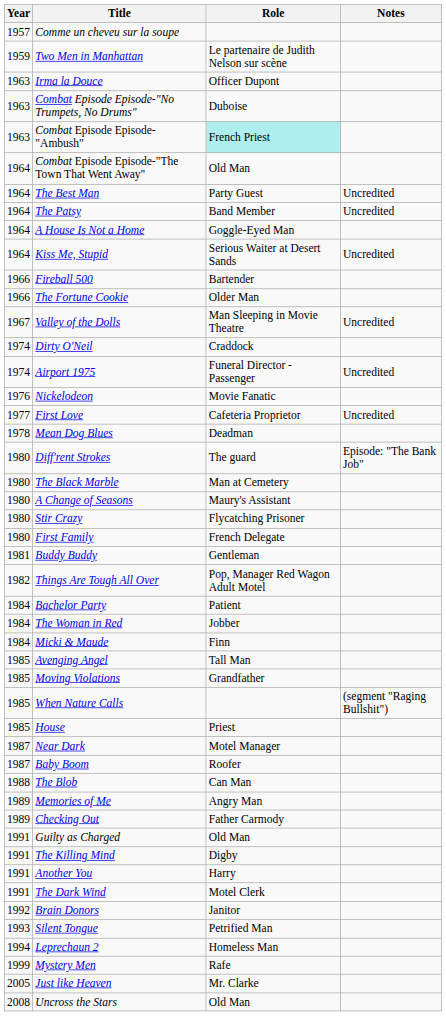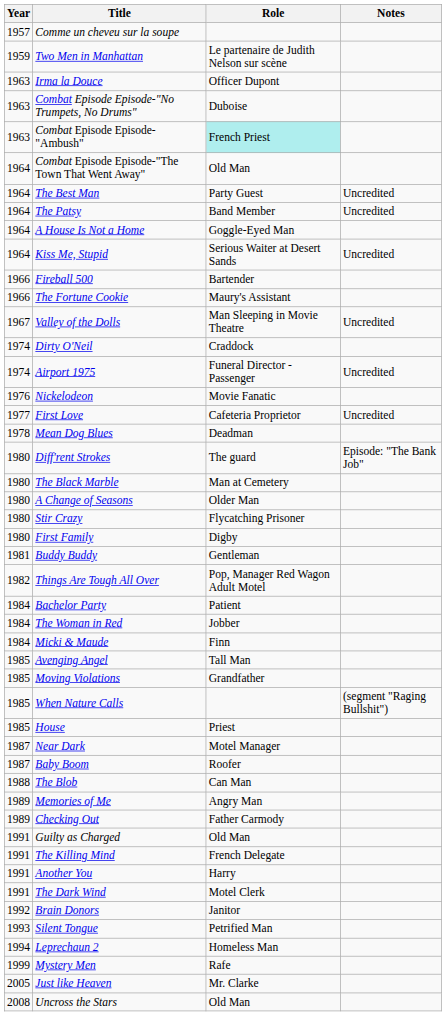 <table class="wikitable">
 <tr>
 <th>Year</th>
 <th>Title</th>
 <th>Role</th>
 <th>Notes</th>
 </tr>
 <tr>
 <td>1957</td>
 <td><em>Comme un cheveu sur la soupe</em></td>
 <td></td>
 <td></td>
 </tr>
 <tr>
 <td>1959</td>
 <td><em><a href='#'>Two Men in Manhattan</a></em></td>
 <td>Le partenaire de Judith Nelson sur scène</td>
 <td></td>
 </tr>
 <tr>
 <td>1963</td>
 <td><em><a href='#'>Irma la Douce</a></em></td>
 <td>Officer Dupont</td>
 <td></td>
 </tr>
 <tr>
 <td>1963</td>
 <td><em><a href='#'>Combat</a> Episode Episode-"No Trumpets, No Drums"</em></td>
 <td>Duboise</td>
 <td></td>
 </tr>
 <tr>
 <td>1963</td>
 <td><em>Combat</em> Episode Episode-"Ambush"</td>
 <td style="background: paleturquoise;">French Priest</td>
 <td></td>
 </tr>
 <tr>
 <td>1964</td>
 <td><em>Combat</em> Episode Episode-"The Town That Went Away"</td>
 <td>Old Man</td>
 <td></td>
 </tr>
 <tr>
 <td>1964</td>
 <td><em><a href='#'>The Best Man</a></em></td>
 <td>Party Guest</td>
 <td>Uncredited</td>
 </tr>
 <tr>
 <td>1964</td>
 <td><em><a href='#'>The Patsy</a></em></td>
 <td>Band Member</td>
 <td>Uncredited</td>
 </tr>
 <tr>
 <td>1964</td>
 <td><em><a href='#'>A House Is Not a Home</a></em></td>
 <td>Goggle-Eyed Man</td>
 <td></td>
 </tr>
 <tr>
 <td>1964</td>
 <td><em><a href='#'>Kiss Me, Stupid</a></em></td>
 <td>Serious Waiter at Desert Sands</td>
 <td>Uncredited</td>
 </tr>
 <tr>
 <td>1966</td>
 <td><em><a href='#'>Fireball 500</a></em></td>
 <td>Bartender</td>
 <td></td>
 </tr>
 <tr>
 <td>1966</td>
 <td><em><a href='#'>The Fortune Cookie</a></em></td>
-<td>Older Man</td>
+<td>Maury's Assistant</td>
 <td></td>
 </tr>
 <tr>
 <td>1967</td>
 <td><em><a href='#'>Valley of the Dolls</a></em></td>
 <td>Man Sleeping in Movie Theatre</td>
 <td>Uncredited</td>
 </tr>
 <tr>
 <td>1974</td>
 <td><em><a href='#'>Dirty O'Neil</a></em></td>
 <td>Craddock</td>
 <td></td>
 </tr>
 <tr>
 <td>1974</td>
 <td><em><a href='#'>Airport 1975</a></em></td>
 <td>Funeral Director - Passenger</td>
 <td>Uncredited</td>
 </tr>
 <tr>
 <td>1976</td>
 <td><em><a href='#'>Nickelodeon</a></em></td>
 <td>Movie Fanatic</td>
 <td></td>
 </tr>
 <tr>
 <td>1977</td>
 <td><em><a href='#'>First Love</a></em></td>
 <td>Cafeteria Proprietor</td>
 <td>Uncredited</td>
 </tr>
 <tr>
 <td>1978</td>
 <td><em><a href='#'>Mean Dog Blues</a></em></td>
 <td>Deadman</td>
 <td></td>
 </tr>
 <tr>
 <td>1980</td>
 <td><em><a href='#'>Diff'rent Strokes</a></em></td>
 <td>The guard</td>
 <td>Episode: "The Bank Job"</td>
 </tr>
 <tr>
 <td>1980</td>
 <td><em><a href='#'>The Black Marble</a></em></td>
 <td>Man at Cemetery</td>
 <td></td>
 </tr>
 <tr>
 <td>1980</td>
 <td><em><a href='#'>A Change of Seasons</a></em></td>
-<td>Maury's Assistant</td>
+<td>Older Man</td>
 <td></td>
 </tr>
 <tr>
 <td>1980</td>
 <td><em><a href='#'>Stir Crazy</a></em></td>
 <td>Flycatching Prisoner</td>
 <td></td>
 </tr>
 <tr>
 <td>1980</td>
 <td><em><a href='#'>First Family</a></em></td>
-<td>French Delegate</td>
+<td>Digby</td>
 <td></td>
 </tr>
 <tr>
 <td>1981</td>
 <td><em><a href='#'>Buddy Buddy</a></em></td>
 <td>Gentleman</td>
 <td></td>
 </tr>
 <tr>
 <td>1982</td>
 <td><em><a href='#'>Things Are Tough All Over</a></em></td>
 <td>Pop, Manager Red Wagon Adult Motel</td>
 <td></td>
 </tr>
 <tr>
 <td>1984</td>
 <td><em><a href='#'>Bachelor Party</a></em></td>
 <td>Patient</td>
 <td></td>
 </tr>
 <tr>
 <td>1984</td>
 <td><em><a href='#'>The Woman in Red</a></em></td>
 <td>Jobber</td>
 <td></td>
 </tr>
 <tr>
 <td>1984</td>
 <td><em><a href='#'>Micki & Maude</a></em></td>
 <td>Finn</td>
 <td></td>
 </tr>
 <tr>
 <td>1985</td>
 <td><em><a href='#'>Avenging Angel</a></em></td>
 <td>Tall Man</td>
 <td></td>
 </tr>
 <tr>
 <td>1985</td>
 <td><em><a href='#'>Moving Violations</a></em></td>
 <td>Grandfather</td>
 <td></td>
 </tr>
 <tr>
 <td>1985</td>
 <td><em><a href='#'>When Nature Calls</a></em></td>
 <td></td>
 <td>(segment "Raging Bullshit")</td>
 </tr>
 <tr>
 <td>1985</td>
 <td><em><a href='#'>House</a></em></td>
 <td>Priest</td>
 <td></td>
 </tr>
 <tr>
 <td>1987</td>
 <td><em><a href='#'>Near Dark</a></em></td>
 <td>Motel Manager</td>
 <td></td>
 </tr>
 <tr>
 <td>1987</td>
 <td><em><a href='#'>Baby Boom</a></em></td>
 <td>Roofer</td>
 <td></td>
 </tr>
 <tr>
 <td>1988</td>
 <td><em><a href='#'>The Blob</a></em></td>
 <td>Can Man</td>
 <td></td>
 </tr>
 <tr>
 <td>1989</td>
 <td><em><a href='#'>Memories of Me</a></em></td>
 <td>Angry Man</td>
 <td></td>
 </tr>
 <tr>
 <td>1989</td>
 <td><em><a href='#'>Checking Out</a></em></td>
 <td>Father Carmody</td>
 <td></td>
 </tr>
 <tr>
 <td>1991</td>
 <td><em>Guilty as Charged</em></td>
 <td>Old Man</td>
 <td></td>
 </tr>
 <tr>
 <td>1991</td>
 <td><em><a href='#'>The Killing Mind</a></em></td>
-<td>Digby</td>
+<td>French Delegate</td>
 <td></td>
 </tr>
 <tr>
 <td>1991</td>
 <td><em><a href='#'>Another You</a></em></td>
 <td>Harry</td>
 <td></td>
 </tr>
 <tr>
 <td>1991</td>
 <td><em><a href='#'>The Dark Wind</a></em></td>
 <td>Motel Clerk</td>
 <td></td>
 </tr>
 <tr>
 <td>1992</td>
 <td><em><a href='#'>Brain Donors</a></em></td>
 <td>Janitor</td>
 <td></td>
 </tr>
 <tr>
 <td>1993</td>
 <td><em><a href='#'>Silent Tongue</a></em></td>
 <td>Petrified Man</td>
 <td></td>
 </tr>
 <tr>
 <td>1994</td>
 <td><em><a href='#'>Leprechaun 2</a></em></td>
 <td>Homeless Man</td>
 <td></td>
 </tr>
 <tr>
 <td>1999</td>
 <td><em><a href='#'>Mystery Men</a></em></td>
 <td>Rafe</td>
 <td></td>
 </tr>
 <tr>
 <td>2005</td>
 <td><em><a href='#'>Just like Heaven</a></em></td>
 <td>Mr. Clarke</td>
 <td></td>
 </tr>
 <tr>
 <td>2008</td>
 <td><em>Uncross the Stars</em></td>
 <td>Old Man</td>
 <td></td>
 </tr>
 </table>
